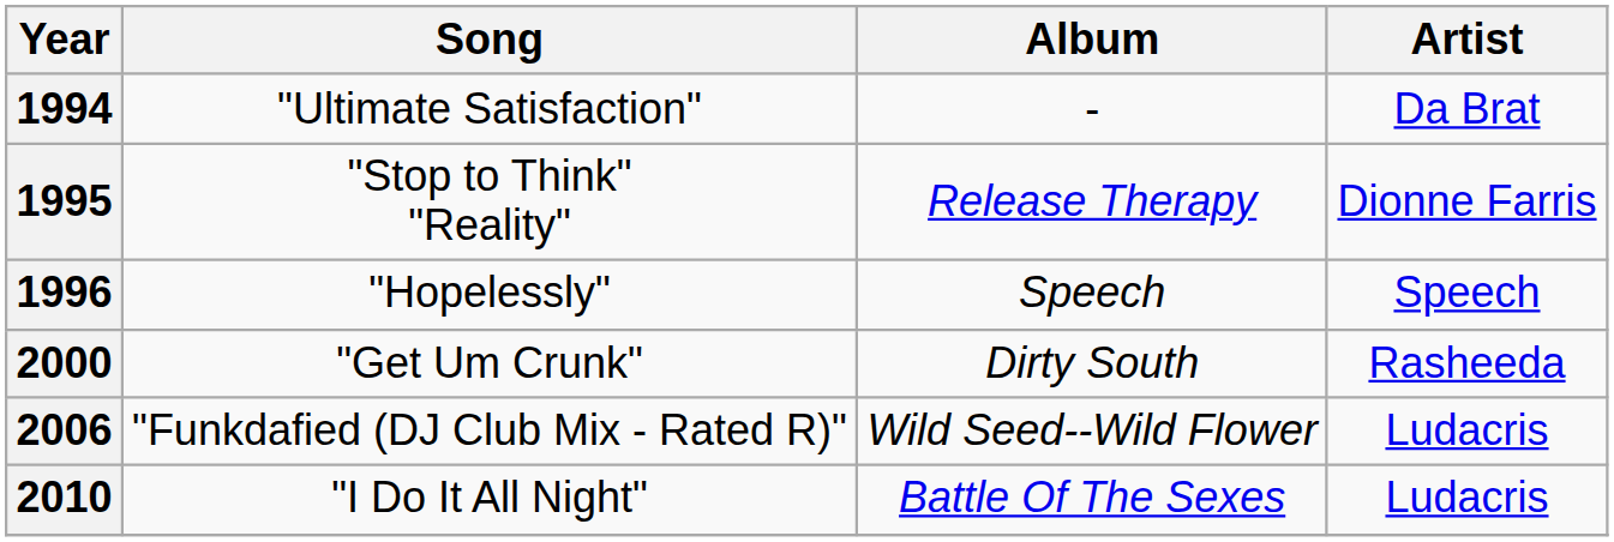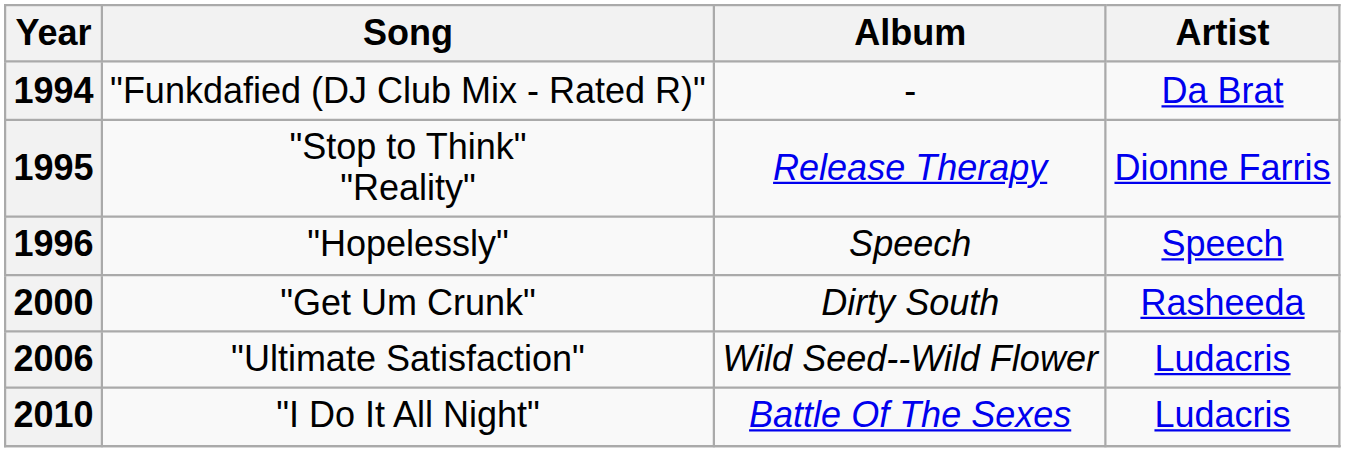 <table class="wikitable plainrowheaders" style="text-align:center;">
 <tr>
 <th scope="col" rowspan="1" style="width:1em;">Year</th>
 <th scope="col" rowspan="1">Song</th>
 <th scope="col" rowspan="1">Album</th>
 <th scope="col" rowspan="1">Artist</th>
 </tr>
 <tr>
 <th scope="row">1994</th>
-<td rowspan="1">"Ultimate Satisfaction"</td>
+<td rowspan="1">"Funkdafied (DJ Club Mix - Rated R)"</td>
 <td rowspan="1">-</td>
 <td rowspan="1"><a href='#'>Da Brat</a></td>
 </tr>
 <tr>
 <th scope="row">1995</th>
 <td rowspan="1">"Stop to Think"<br>"Reality"</td>
 <td rowspan="1"><em><a href='#'>Release Therapy</a></em></td>
 <td rowspan="1"><a href='#'>Dionne Farris</a></td>
 </tr>
 <tr>
 <th scope="row">1996</th>
 <td rowspan="1">"Hopelessly"</td>
 <td rowspan="1"><em>Speech</em></td>
 <td rowspan="1"><a href='#'>Speech</a></td>
 </tr>
 <tr>
 <th scope="row">2000</th>
 <td rowspan="1">"Get Um Crunk"</td>
 <td rowspan="1"><em>Dirty South</em></td>
 <td rowspan="1"><a href='#'>Rasheeda</a></td>
 </tr>
 <tr>
 <th scope="row">2006</th>
-<td rowspan="1">"Funkdafied (DJ Club Mix - Rated R)"</td>
+<td rowspan="1">"Ultimate Satisfaction"</td>
 <td rowspan="1"><em>Wild Seed--Wild Flower</em></td>
 <td rowspan="1"><a href='#'>Ludacris</a></td>
 </tr>
 <tr>
 <th scope="row">2010</th>
 <td rowspan="1">"I Do It All Night"</td>
 <td rowspan="1"><em><a href='#'>Battle Of The Sexes</a></em></td>
 <td rowspan="1"><a href='#'>Ludacris</a></td>
 </tr>
 <tr>
 </tr>
 </table>
